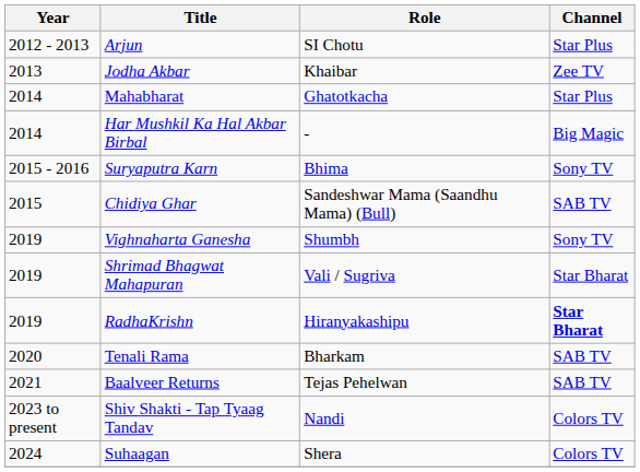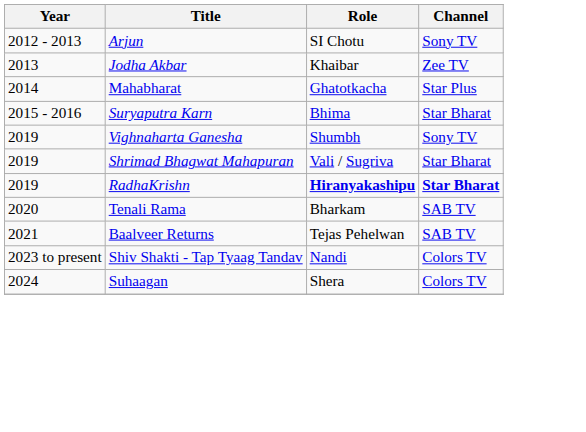 <table class="wikitable sortable">
 <tr>
 <th>Year</th>
 <th>Title</th>
 <th>Role</th>
 <th>Channel</th>
 </tr>
 <tr>
 <td>2012 - 2013</td>
 <td><em><a href='#'>Arjun</a></em></td>
 <td>SI Chotu</td>
-<td><a href='#'>Star Plus</a></td>
+<td><a href='#'>Sony TV</a></td>
 </tr>
 <tr>
 <td>2013</td>
 <td><em><a href='#'>Jodha Akbar</a></em></td>
 <td>Khaibar</td>
 <td><a href='#'>Zee TV</a></td>
 </tr>
 <tr>
 <td>2014</td>
 <td><a href='#'> Mahabharat</a></td>
 <td><a href='#'>Ghatotkacha</a></td>
 <td><a href='#'>Star Plus</a></td>
 </tr>
 <tr>
-<td>2014</td>
-<td><em><a href='#'>Har Mushkil Ka Hal Akbar Birbal</a></em></td>
-<td>-</td>
-<td><a href='#'>Big Magic</a></td>
-</tr>
-<tr>
 <td>2015 - 2016</td>
 <td><em><a href='#'>Suryaputra Karn</a></em></td>
 <td><a href='#'>Bhima</a></td>
-<td><a href='#'>Sony TV</a></td>
-</tr>
-<tr>
-<td>2015</td>
-<td><em><a href='#'>Chidiya Ghar</a></em></td>
-<td>Sandeshwar Mama (Saandhu Mama) (<a href='#'>Bull</a>)</td>
-<td><a href='#'>SAB TV</a></td>
+<td><a href='#'>Star Bharat</a></td>
 </tr>
 <tr>
 <td>2019</td>
 <td><em><a href='#'>Vighnaharta Ganesha</a></em></td>
 <td><a href='#'>Shumbh</a></td>
 <td><a href='#'>Sony TV</a></td>
 </tr>
 <tr>
 <td>2019</td>
 <td><em><a href='#'>Shrimad Bhagwat Mahapuran</a></em></td>
 <td><a href='#'>Vali</a> / <a href='#'>Sugriva</a></td>
 <td><a href='#'>Star Bharat</a></td>
 </tr>
 <tr>
 <td>2019</td>
 <td><em><a href='#'>RadhaKrishn</a></em></td>
-<td><a href='#'>Hiranyakashipu</a></td>
+<td><strong><a href='#'>Hiranyakashipu</a></strong></td>
 <td><strong><a href='#'>Star Bharat</a></strong></td>
 </tr>
 <tr>
 <td>2020</td>
 <td><a href='#'>Tenali Rama</a></td>
 <td>Bharkam</td>
 <td><a href='#'>SAB TV</a></td>
 </tr>
 <tr>
 <td>2021</td>
 <td><a href='#'>Baalveer Returns</a></td>
 <td>Tejas Pehelwan</td>
 <td><a href='#'>SAB TV</a></td>
 </tr>
 <tr>
 <td>2023 to present</td>
 <td><a href='#'>Shiv Shakti - Tap Tyaag Tandav</a></td>
 <td><a href='#'>Nandi</a></td>
 <td><a href='#'>Colors TV</a></td>
 </tr>
 <tr>
 <td>2024</td>
 <td><a href='#'>Suhaagan</a></td>
 <td>Shera</td>
 <td><a href='#'>Colors TV</a></td>
 </tr>
 <tr>
 </tr>
 </table>
